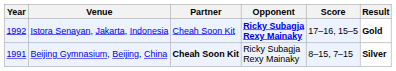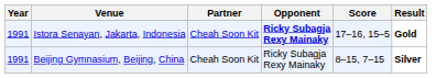 <table class="sortable wikitable" style="font-size: 90%;">
 <tr>
 <th>Year</th>
 <th>Venue</th>
 <th>Partner</th>
 <th>Opponent</th>
 <th>Score</th>
 <th>Result</th>
 </tr>
 <tr style="background:#ECF2FF">
-<td align="center"><a href='#'>1992</a></td>
+<td align="center"><a href='#'>1991</a></td>
 <td align="left"><a href='#'>Istora Senayan</a>, <a href='#'>Jakarta</a>, <a href='#'>Indonesia</a></td>
 <td align="left"> <a href='#'>Cheah Soon Kit</a></td>
 <td align="left"><strong> <a href='#'>Ricky Subagja</a> <br>  <a href='#'>Rexy Mainaky</a></strong></td>
 <td align="left">17–16, 15–5</td>
 <td style="text-align:left; background:white"> <strong>Gold</strong></td>
 </tr>
 <tr style="background:#ECF2FF">
 <td align="center"><a href='#'>1991</a></td>
 <td align="left"><a href='#'>Beijing Gymnasium</a>, <a href='#'>Beijing</a>, <a href='#'>China</a></td>
-<td align="left"><strong> Cheah Soon Kit</strong></td>
+<td align="left"> Cheah Soon Kit</td>
 <td align="left"> Ricky Subagja <br>  Rexy Mainaky</td>
 <td align="left">8–15, 7–15</td>
 <td style="text-align:left; background:white"> <strong>Silver</strong></td>
 </tr>
 </table>
